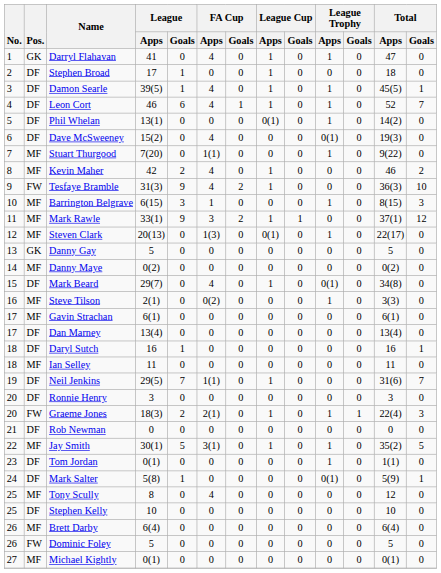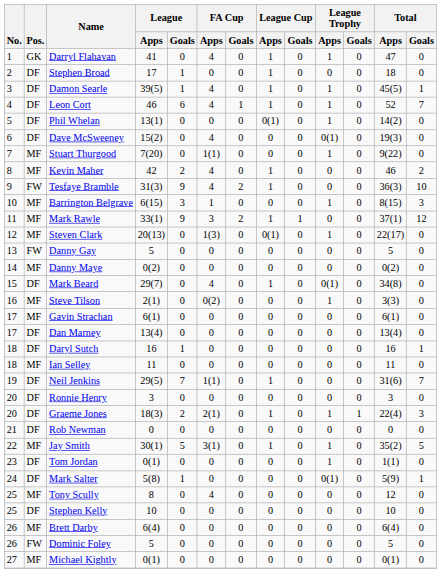 <table class="wikitable" style="text-align:center">
 <tr>
 <th rowspan="2" valign="bottom">No.</th>
 <th rowspan="2" valign="bottom">Pos.</th>
 <th rowspan="2">Name</th>
 <th colspan="2" width="85">League</th>
 <th colspan="2" width="85">FA Cup</th>
 <th colspan="2" width="85">League Cup</th>
 <th colspan="2" width="85">League Trophy</th>
 <th colspan="2" width="85">Total</th>
 </tr>
 <tr>
 <th>Apps</th>
 <th>Goals</th>
 <th>Apps</th>
 <th>Goals</th>
 <th>Apps</th>
 <th>Goals</th>
 <th>Apps</th>
 <th>Goals</th>
 <th>Apps</th>
 <th>Goals</th>
 </tr>
 <tr>
 <td align="left">1</td>
 <td align="left">GK</td>
 <td align="left"> <a href='#'>Darryl Flahavan</a></td>
 <td>41</td>
 <td>0</td>
 <td>4</td>
 <td>0</td>
 <td>1</td>
 <td>0</td>
 <td>1</td>
 <td>0</td>
 <td>47</td>
 <td>0</td>
 </tr>
 <tr>
 <td align="left">2</td>
 <td align="left">DF</td>
 <td align="left"> <a href='#'>Stephen Broad</a></td>
 <td>17</td>
 <td>1</td>
 <td>0</td>
 <td>0</td>
 <td>1</td>
 <td>0</td>
 <td>0</td>
 <td>0</td>
 <td>18</td>
 <td>0</td>
 </tr>
 <tr>
 <td align="left">3</td>
 <td align="left">DF</td>
 <td align="left"> <a href='#'>Damon Searle</a></td>
 <td>39(5)</td>
 <td>1</td>
 <td>4</td>
 <td>0</td>
 <td>1</td>
 <td>0</td>
 <td>1</td>
 <td>0</td>
 <td>45(5)</td>
 <td>1</td>
 </tr>
 <tr>
 <td align="left">4</td>
 <td align="left">DF</td>
 <td align="left"> <a href='#'>Leon Cort</a></td>
 <td>46</td>
 <td>6</td>
 <td>4</td>
 <td>1</td>
 <td>1</td>
 <td>0</td>
 <td>1</td>
 <td>0</td>
 <td>52</td>
 <td>7</td>
 </tr>
 <tr>
 <td align="left">5</td>
 <td align="left">DF</td>
 <td align="left"> <a href='#'>Phil Whelan</a></td>
 <td>13(1)</td>
 <td>0</td>
 <td>0</td>
 <td>0</td>
 <td>0(1)</td>
 <td>0</td>
 <td>1</td>
 <td>0</td>
 <td>14(2)</td>
 <td>0</td>
 </tr>
 <tr>
 <td align="left">6</td>
 <td align="left">DF</td>
 <td align="left"> <a href='#'>Dave McSweeney</a></td>
 <td>15(2)</td>
 <td>0</td>
 <td>4</td>
 <td>0</td>
 <td>0</td>
 <td>0</td>
 <td>0(1)</td>
 <td>0</td>
 <td>19(3)</td>
 <td>0</td>
 </tr>
 <tr>
 <td align="left">7</td>
 <td align="left">MF</td>
 <td align="left"> <a href='#'>Stuart Thurgood</a></td>
 <td>7(20)</td>
 <td>0</td>
 <td>1(1)</td>
 <td>0</td>
 <td>0</td>
 <td>0</td>
 <td>1</td>
 <td>0</td>
 <td>9(22)</td>
 <td>0</td>
 </tr>
 <tr>
 <td align="left">8</td>
 <td align="left">MF</td>
 <td align="left"> <a href='#'>Kevin Maher</a></td>
 <td>42</td>
 <td>2</td>
 <td>4</td>
 <td>0</td>
 <td>1</td>
 <td>0</td>
 <td>0</td>
 <td>0</td>
 <td>46</td>
 <td>2</td>
 </tr>
 <tr>
 <td align="left">9</td>
 <td align="left">FW</td>
 <td align="left"> <a href='#'>Tesfaye Bramble</a></td>
 <td>31(3)</td>
 <td>9</td>
 <td>4</td>
 <td>2</td>
 <td>1</td>
 <td>0</td>
 <td>0</td>
 <td>0</td>
 <td>36(3)</td>
 <td>10</td>
 </tr>
 <tr>
 <td align="left">10</td>
 <td align="left">MF</td>
 <td align="left"> <a href='#'>Barrington Belgrave</a></td>
 <td>6(15)</td>
 <td>3</td>
 <td>1</td>
 <td>0</td>
 <td>0</td>
 <td>0</td>
 <td>1</td>
 <td>0</td>
 <td>8(15)</td>
 <td>3</td>
 </tr>
 <tr>
 <td align="left">11</td>
 <td align="left">MF</td>
 <td align="left"> <a href='#'>Mark Rawle</a></td>
 <td>33(1)</td>
 <td>9</td>
 <td>3</td>
 <td>2</td>
 <td>1</td>
 <td>1</td>
 <td>0</td>
 <td>0</td>
 <td>37(1)</td>
 <td>12</td>
 </tr>
 <tr>
 <td align="left">12</td>
 <td align="left">MF</td>
 <td align="left"> <a href='#'>Steven Clark</a></td>
 <td>20(13)</td>
 <td>0</td>
 <td>1(3)</td>
 <td>0</td>
 <td>0(1)</td>
 <td>0</td>
 <td>1</td>
 <td>0</td>
 <td>22(17)</td>
 <td>0</td>
 </tr>
 <tr>
 <td align="left">13</td>
-<td align="left">GK</td>
+<td align="left">FW</td>
 <td align="left"> <a href='#'>Danny Gay</a></td>
 <td>5</td>
 <td>0</td>
 <td>0</td>
 <td>0</td>
 <td>0</td>
 <td>0</td>
 <td>0</td>
 <td>0</td>
 <td>5</td>
 <td>0</td>
 </tr>
 <tr>
 <td align="left">14</td>
 <td align="left">MF</td>
 <td align="left"> <a href='#'>Danny Maye</a></td>
 <td>0(2)</td>
 <td>0</td>
 <td>0</td>
 <td>0</td>
 <td>0</td>
 <td>0</td>
 <td>0</td>
 <td>0</td>
 <td>0(2)</td>
 <td>0</td>
 </tr>
 <tr>
 <td align="left">15</td>
 <td align="left">DF</td>
 <td align="left"> <a href='#'>Mark Beard</a></td>
 <td>29(7)</td>
 <td>0</td>
 <td>4</td>
 <td>0</td>
 <td>1</td>
 <td>0</td>
 <td>0(1)</td>
 <td>0</td>
 <td>34(8)</td>
 <td>0</td>
 </tr>
 <tr>
 <td align="left">16</td>
 <td align="left">MF</td>
 <td align="left"> <a href='#'>Steve Tilson</a></td>
 <td>2(1)</td>
 <td>0</td>
 <td>0(2)</td>
 <td>0</td>
 <td>0</td>
 <td>0</td>
 <td>1</td>
 <td>0</td>
 <td>3(3)</td>
 <td>0</td>
 </tr>
 <tr>
 <td align="left">17</td>
 <td align="left">MF</td>
 <td align="left"> <a href='#'>Gavin Strachan</a></td>
 <td>6(1)</td>
 <td>0</td>
 <td>0</td>
 <td>0</td>
 <td>0</td>
 <td>0</td>
 <td>0</td>
 <td>0</td>
 <td>6(1)</td>
 <td>0</td>
 </tr>
 <tr>
 <td align="left">17</td>
 <td align="left">DF</td>
 <td align="left"> <a href='#'>Dan Marney</a></td>
 <td>13(4)</td>
 <td>0</td>
 <td>0</td>
 <td>0</td>
 <td>0</td>
 <td>0</td>
 <td>0</td>
 <td>0</td>
 <td>13(4)</td>
 <td>0</td>
 </tr>
 <tr>
 <td align="left">18</td>
 <td align="left">DF</td>
 <td align="left"> <a href='#'>Daryl Sutch</a></td>
 <td>16</td>
 <td>1</td>
 <td>0</td>
 <td>0</td>
 <td>0</td>
 <td>0</td>
 <td>0</td>
 <td>0</td>
 <td>16</td>
 <td>1</td>
 </tr>
 <tr>
 <td align="left">18</td>
 <td align="left">MF</td>
 <td align="left"> <a href='#'>Ian Selley</a></td>
 <td>11</td>
 <td>0</td>
 <td>0</td>
 <td>0</td>
 <td>0</td>
 <td>0</td>
 <td>0</td>
 <td>0</td>
 <td>11</td>
 <td>0</td>
 </tr>
 <tr>
 <td align="left">19</td>
 <td align="left">DF</td>
 <td align="left"> <a href='#'>Neil Jenkins</a></td>
 <td>29(5)</td>
 <td>7</td>
 <td>1(1)</td>
 <td>0</td>
 <td>1</td>
 <td>0</td>
 <td>0</td>
 <td>0</td>
 <td>31(6)</td>
 <td>7</td>
 </tr>
 <tr>
 <td align="left">20</td>
 <td align="left">DF</td>
 <td align="left"> <a href='#'>Ronnie Henry</a></td>
 <td>3</td>
 <td>0</td>
 <td>0</td>
 <td>0</td>
 <td>0</td>
 <td>0</td>
 <td>0</td>
 <td>0</td>
 <td>3</td>
 <td>0</td>
 </tr>
 <tr>
 <td align="left">20</td>
-<td align="left">FW</td>
+<td align="left">DF</td>
 <td align="left"> <a href='#'>Graeme Jones</a></td>
 <td>18(3)</td>
 <td>2</td>
 <td>2(1)</td>
 <td>0</td>
 <td>1</td>
 <td>0</td>
 <td>1</td>
 <td>1</td>
 <td>22(4)</td>
 <td>3</td>
 </tr>
 <tr>
 <td align="left">21</td>
 <td align="left">DF</td>
 <td align="left"> <a href='#'>Rob Newman</a></td>
 <td>0</td>
 <td>0</td>
 <td>0</td>
 <td>0</td>
 <td>0</td>
 <td>0</td>
 <td>0</td>
 <td>0</td>
 <td>0</td>
 <td>0</td>
 </tr>
 <tr>
 <td align="left">22</td>
 <td align="left">MF</td>
 <td align="left"> <a href='#'>Jay Smith</a></td>
 <td>30(1)</td>
 <td>5</td>
 <td>3(1)</td>
 <td>0</td>
 <td>1</td>
 <td>0</td>
 <td>1</td>
 <td>0</td>
 <td>35(2)</td>
 <td>5</td>
 </tr>
 <tr>
 <td align="left">23</td>
 <td align="left">DF</td>
 <td align="left"> <a href='#'>Tom Jordan</a></td>
 <td>0(1)</td>
 <td>0</td>
 <td>0</td>
 <td>0</td>
 <td>0</td>
 <td>0</td>
 <td>1</td>
 <td>0</td>
 <td>1(1)</td>
 <td>0</td>
 </tr>
 <tr>
 <td align="left">24</td>
 <td align="left">DF</td>
 <td align="left"> <a href='#'>Mark Salter</a></td>
 <td>5(8)</td>
 <td>1</td>
 <td>0</td>
 <td>0</td>
 <td>0</td>
 <td>0</td>
 <td>0(1)</td>
 <td>0</td>
 <td>5(9)</td>
 <td>1</td>
 </tr>
 <tr>
 <td align="left">25</td>
 <td align="left">MF</td>
 <td align="left"> <a href='#'>Tony Scully</a></td>
 <td>8</td>
 <td>0</td>
 <td>4</td>
 <td>0</td>
 <td>0</td>
 <td>0</td>
 <td>0</td>
 <td>0</td>
 <td>12</td>
 <td>0</td>
 </tr>
 <tr>
 <td align="left">25</td>
 <td align="left">DF</td>
 <td align="left"> <a href='#'>Stephen Kelly</a></td>
 <td>10</td>
 <td>0</td>
 <td>0</td>
 <td>0</td>
 <td>0</td>
 <td>0</td>
 <td>0</td>
 <td>0</td>
 <td>10</td>
 <td>0</td>
 </tr>
 <tr>
 <td align="left">26</td>
 <td align="left">MF</td>
 <td align="left"> <a href='#'>Brett Darby</a></td>
 <td>6(4)</td>
 <td>0</td>
 <td>0</td>
 <td>0</td>
 <td>0</td>
 <td>0</td>
 <td>0</td>
 <td>0</td>
 <td>6(4)</td>
 <td>0</td>
 </tr>
 <tr>
 <td align="left">26</td>
 <td align="left">FW</td>
 <td align="left"> <a href='#'>Dominic Foley</a></td>
 <td>5</td>
 <td>0</td>
 <td>0</td>
 <td>0</td>
 <td>0</td>
 <td>0</td>
 <td>0</td>
 <td>0</td>
 <td>5</td>
 <td>0</td>
 </tr>
 <tr>
 <td align="left">27</td>
 <td align="left">MF</td>
 <td align="left"> <a href='#'>Michael Kightly</a></td>
 <td>0(1)</td>
 <td>0</td>
 <td>0</td>
 <td>0</td>
 <td>0</td>
 <td>0</td>
 <td>0</td>
 <td>0</td>
 <td>0(1)</td>
 <td>0</td>
 </tr>
 <tr>
 </tr>
 </table>
